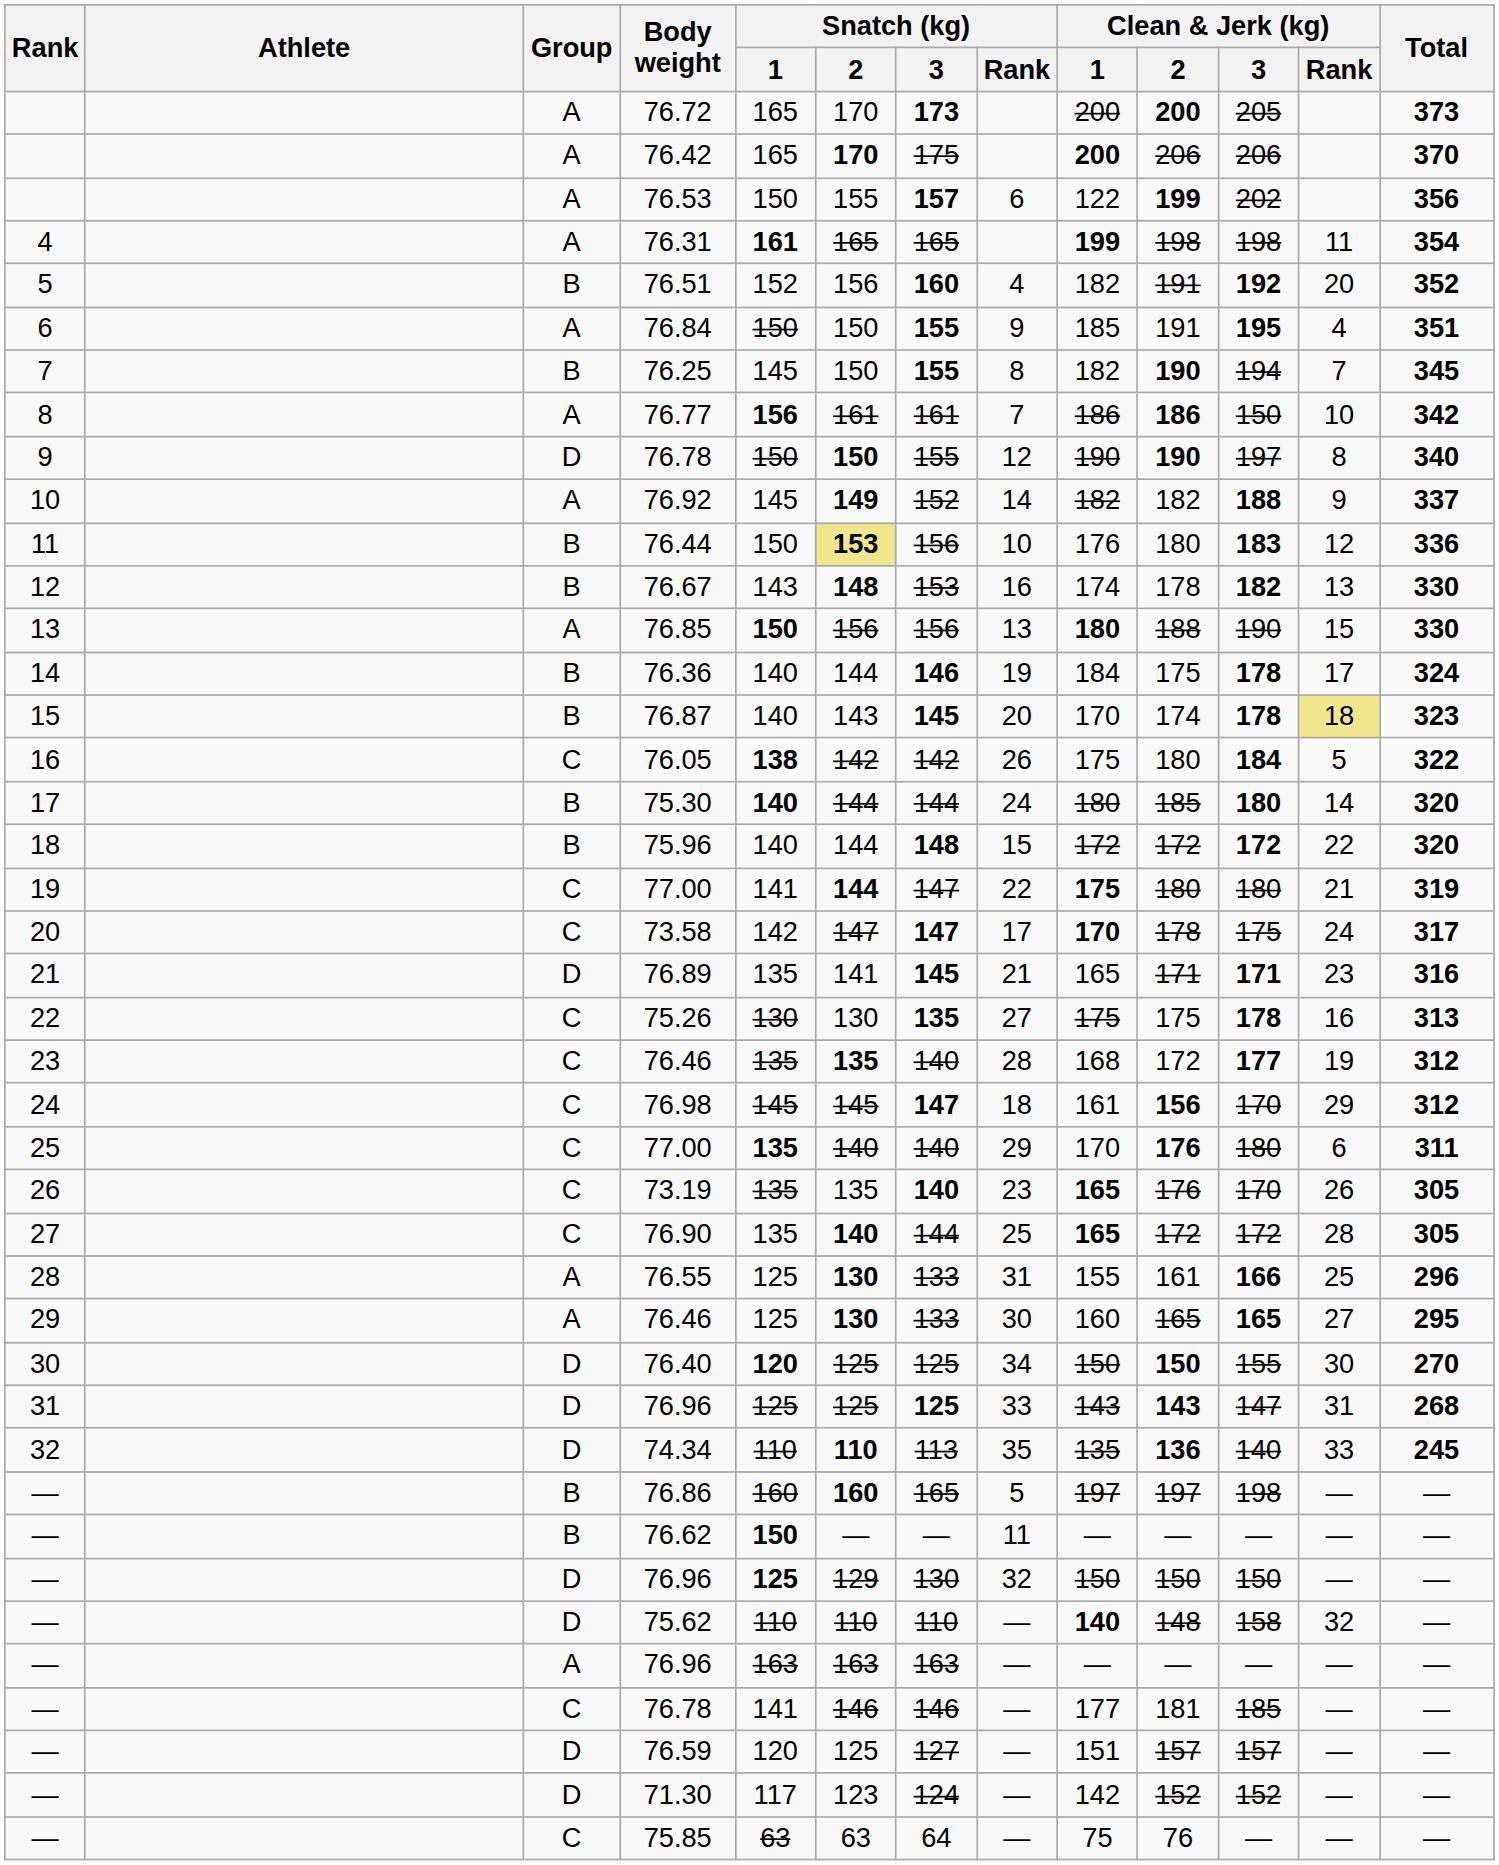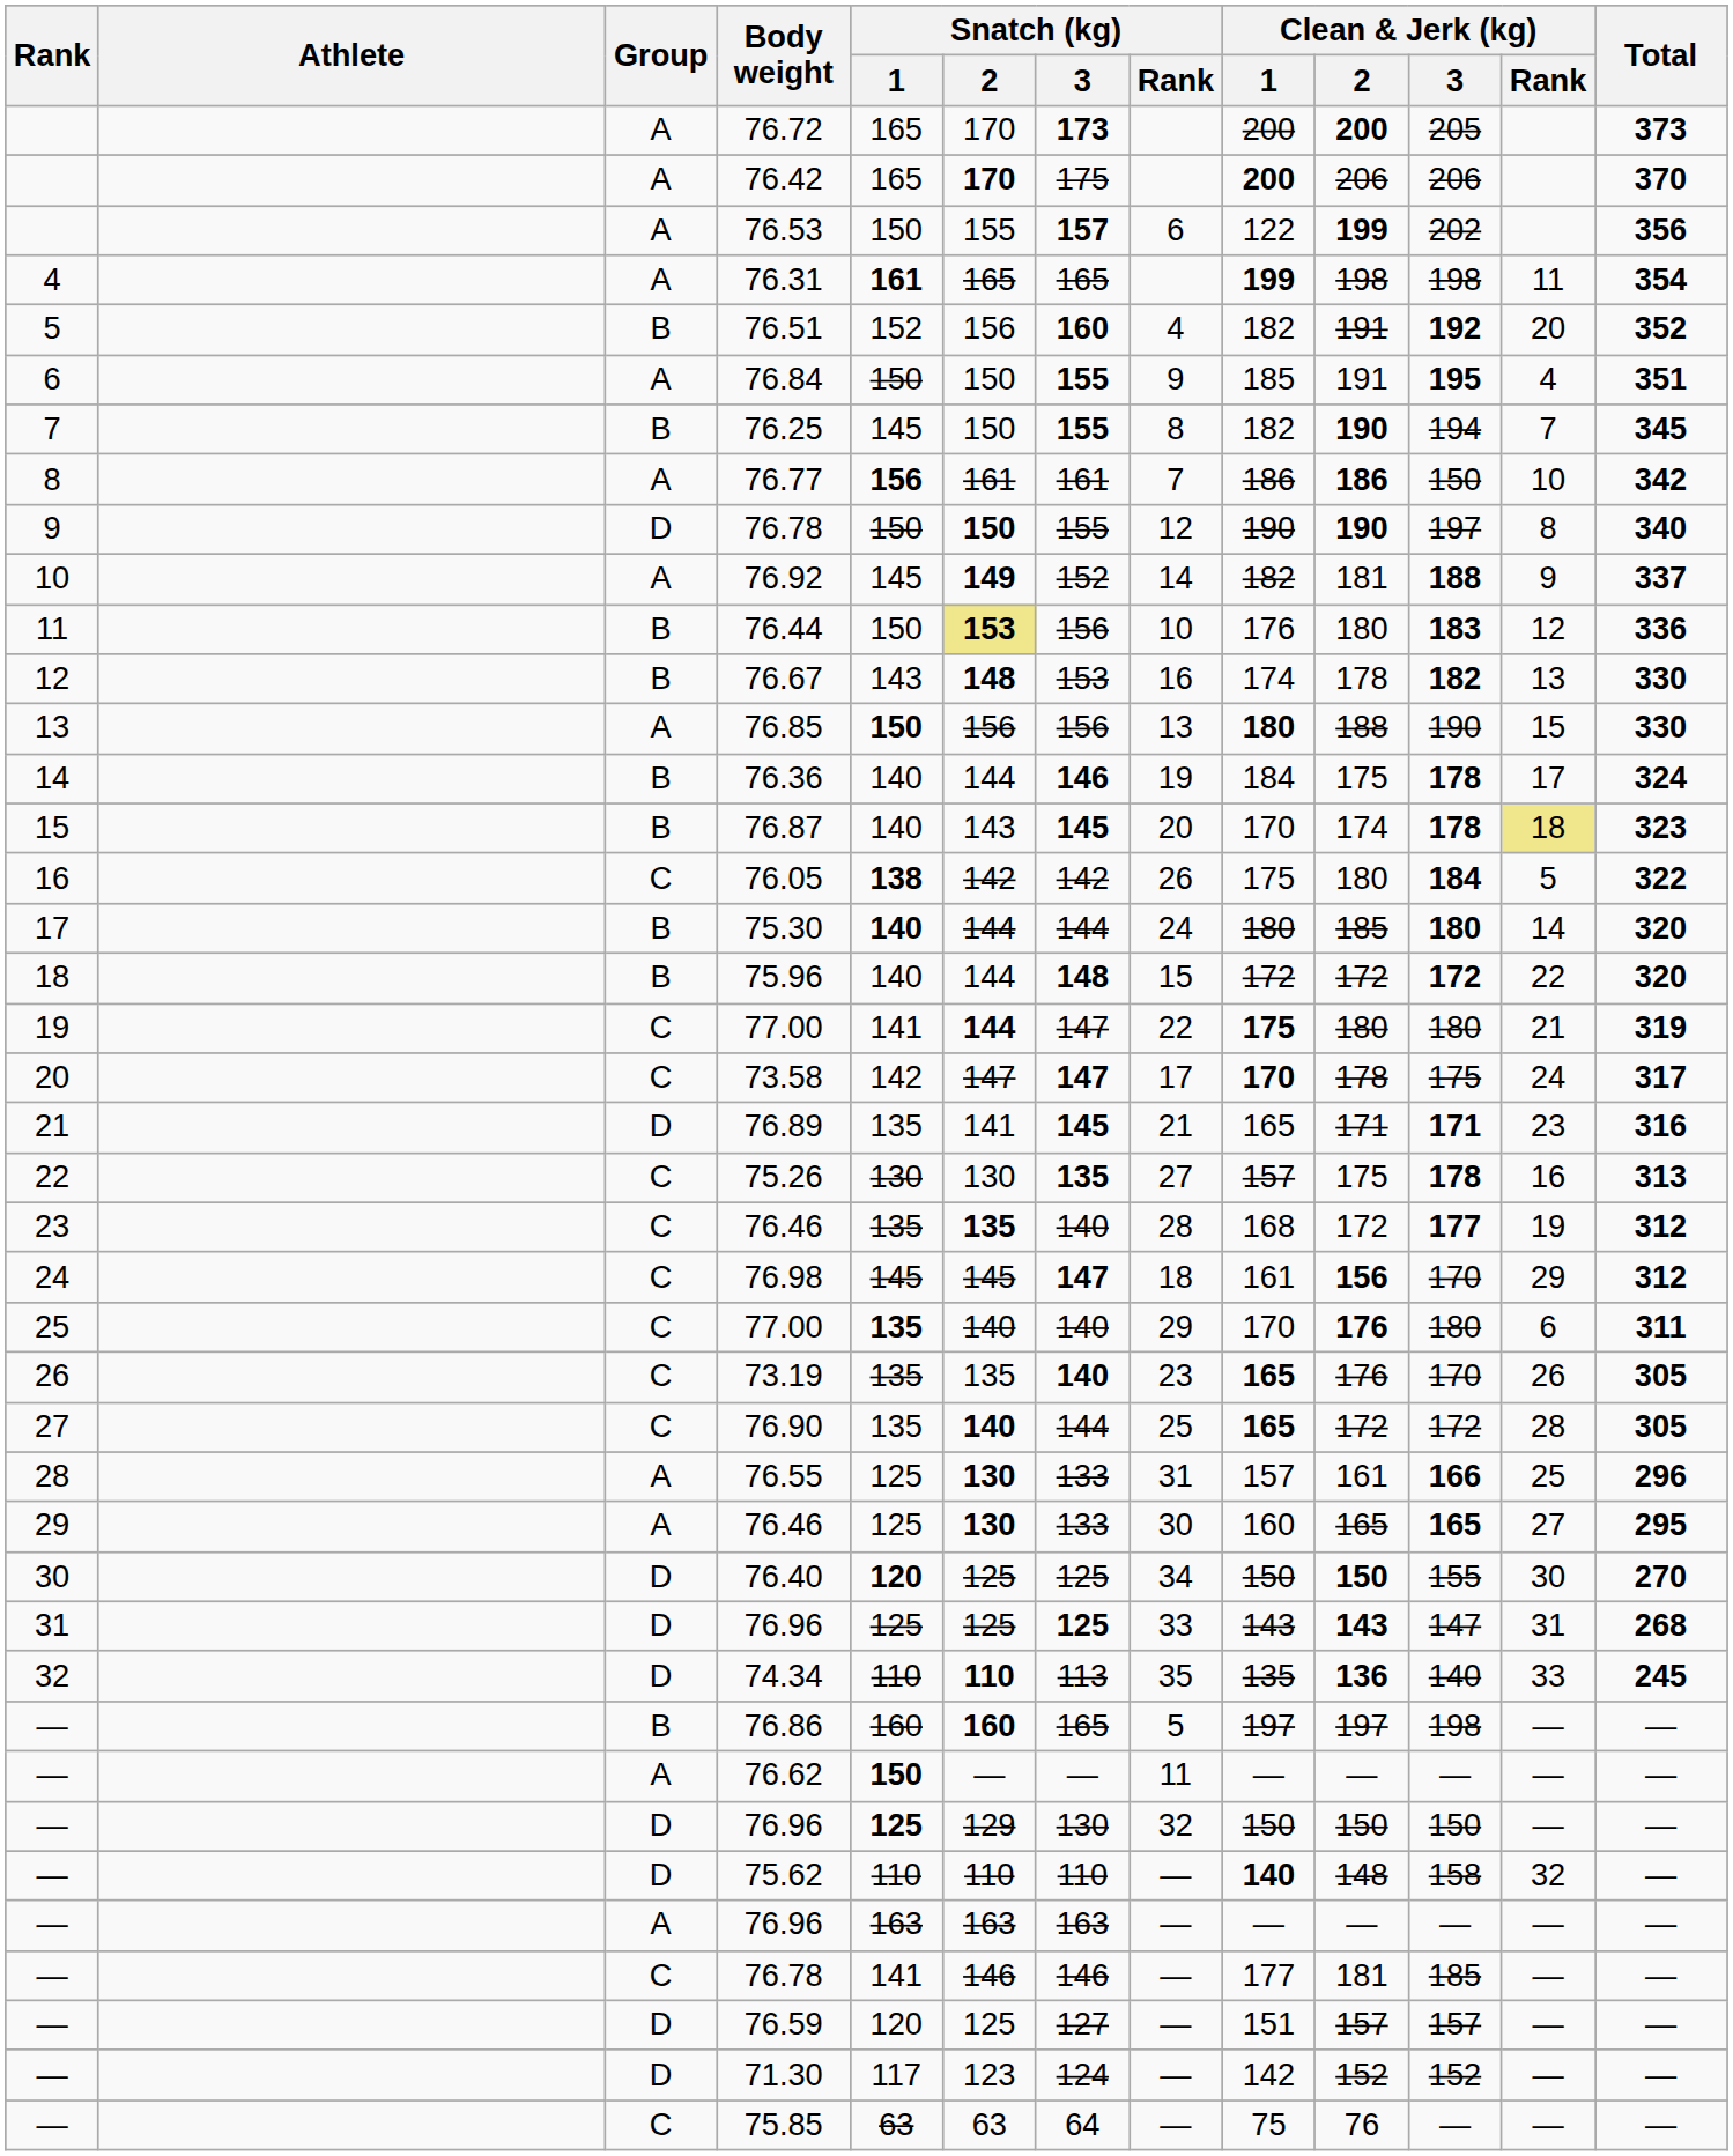 <table class = "wikitable" style="text-align:center;">
 <tr>
 <th rowspan=2 width=40>Rank</th>
 <th rowspan=2 width=250>Athlete</th>
 <th rowspan=2 width=50>Group</th>
 <th rowspan=2 width=60>Body weight</th>
 <th colspan=4>Snatch (kg)</th>
 <th colspan=4>Clean & Jerk (kg)</th>
 <th rowspan=2 width=60>Total</th>
 </tr>
 <tr>
 <th width=40>1</th>
 <th width=40>2</th>
 <th width=40>3</th>
 <th width=40>Rank</th>
 <th width=40>1</th>
 <th width=40>2</th>
 <th width=40>3</th>
 <th width=40>Rank</th>
 </tr>
 <tr>
 <td></td>
 <td align=left></td>
 <td>A</td>
 <td>76.72</td>
 <td>165</td>
 <td>170</td>
 <td><strong>173</strong></td>
 <td></td>
 <td><s>200 </s></td>
 <td><strong>200</strong></td>
 <td><s>205 </s></td>
 <td></td>
 <td><strong>373</strong></td>
 </tr>
 <tr>
 <td></td>
 <td align=left></td>
 <td>A</td>
 <td>76.42</td>
 <td>165</td>
 <td><strong>170</strong></td>
 <td><s>175 </s></td>
 <td></td>
 <td><strong>200</strong></td>
 <td><s>206 </s></td>
 <td><s>206 </s></td>
 <td></td>
 <td><strong>370</strong></td>
 </tr>
 <tr>
 <td></td>
 <td align=left></td>
 <td>A</td>
 <td>76.53</td>
 <td>150</td>
 <td>155</td>
 <td><strong>157</strong></td>
 <td>6</td>
 <td>122</td>
 <td><strong>199</strong></td>
 <td><s>202 </s></td>
 <td></td>
 <td><strong>356</strong></td>
 </tr>
 <tr>
 <td>4</td>
 <td align=left></td>
 <td>A</td>
 <td>76.31</td>
 <td><strong>161</strong></td>
 <td><s>165 </s></td>
 <td><s>165 </s></td>
 <td></td>
 <td><strong>199</strong></td>
 <td><s>198 </s></td>
 <td><s>198 </s></td>
 <td>11</td>
 <td><strong>354</strong></td>
 </tr>
 <tr>
 <td>5</td>
 <td align=left></td>
 <td>B</td>
 <td>76.51</td>
 <td>152</td>
 <td>156</td>
 <td><strong>160</strong></td>
 <td>4</td>
 <td>182</td>
 <td><s>191 </s></td>
 <td><strong>192</strong></td>
 <td>20</td>
 <td><strong>352</strong></td>
 </tr>
 <tr>
 <td>6</td>
 <td align=left></td>
 <td>A</td>
 <td>76.84</td>
 <td><s>150 </s></td>
 <td>150</td>
 <td><strong>155</strong></td>
 <td>9</td>
 <td>185</td>
 <td>191</td>
 <td><strong>195</strong></td>
 <td>4</td>
 <td><strong>351</strong></td>
 </tr>
 <tr>
 <td>7</td>
 <td align=left></td>
 <td>B</td>
 <td>76.25</td>
 <td>145</td>
 <td>150</td>
 <td><strong>155</strong></td>
 <td>8</td>
 <td>182</td>
 <td><strong>190</strong></td>
 <td><s>194 </s></td>
 <td>7</td>
 <td><strong>345</strong></td>
 </tr>
 <tr>
 <td>8</td>
 <td align=left></td>
 <td>A</td>
 <td>76.77</td>
 <td><strong>156</strong></td>
 <td><s>161 </s></td>
 <td><s>161 </s></td>
 <td>7</td>
 <td><s>186 </s></td>
 <td><strong>186</strong></td>
 <td><s>150 </s></td>
 <td>10</td>
 <td><strong>342</strong></td>
 </tr>
 <tr>
 <td>9</td>
 <td align=left></td>
 <td>D</td>
 <td>76.78</td>
 <td><s>150 </s></td>
 <td><strong>150</strong></td>
 <td><s>155 </s></td>
 <td>12</td>
 <td><s>190 </s></td>
 <td><strong>190</strong></td>
 <td><s>197 </s></td>
 <td>8</td>
 <td><strong>340</strong></td>
 </tr>
 <tr>
 <td>10</td>
 <td align=left></td>
 <td>A</td>
 <td>76.92</td>
 <td>145</td>
 <td><strong>149</strong></td>
 <td><s>152 </s></td>
 <td>14</td>
 <td><s>182 </s></td>
-<td>182</td>
+<td>181</td>
 <td><strong>188</strong></td>
 <td>9</td>
 <td><strong>337</strong></td>
 </tr>
 <tr>
 <td>11</td>
 <td align=left></td>
 <td>B</td>
 <td>76.44</td>
 <td>150</td>
 <td style="background: khaki;"><strong>153</strong></td>
 <td><s>156 </s></td>
 <td>10</td>
 <td>176</td>
 <td>180</td>
 <td><strong>183</strong></td>
 <td>12</td>
 <td><strong>336</strong></td>
 </tr>
 <tr>
 <td>12</td>
 <td align=left></td>
 <td>B</td>
 <td>76.67</td>
 <td>143</td>
 <td><strong>148</strong></td>
 <td><s>153 </s></td>
 <td>16</td>
 <td>174</td>
 <td>178</td>
 <td><strong>182</strong></td>
 <td>13</td>
 <td><strong>330</strong></td>
 </tr>
 <tr>
 <td>13</td>
 <td align=left></td>
 <td>A</td>
 <td>76.85</td>
 <td><strong>150</strong></td>
 <td><s>156 </s></td>
 <td><s>156 </s></td>
 <td>13</td>
 <td><strong>180</strong></td>
 <td><s>188 </s></td>
 <td><s>190 </s></td>
 <td>15</td>
 <td><strong>330</strong></td>
 </tr>
 <tr>
 <td>14</td>
 <td align=left></td>
 <td>B</td>
 <td>76.36</td>
 <td>140</td>
 <td>144</td>
 <td><strong>146</strong></td>
 <td>19</td>
 <td>184</td>
 <td>175</td>
 <td><strong>178</strong></td>
 <td>17</td>
 <td><strong>324</strong></td>
 </tr>
 <tr>
 <td>15</td>
 <td align=left></td>
 <td>B</td>
 <td>76.87</td>
 <td>140</td>
 <td>143</td>
 <td><strong>145</strong></td>
 <td>20</td>
 <td>170</td>
 <td>174</td>
 <td><strong>178</strong></td>
 <td style="background: khaki;">18</td>
 <td><strong>323</strong></td>
 </tr>
 <tr>
 <td>16</td>
 <td align=left></td>
 <td>C</td>
 <td>76.05</td>
 <td><strong>138</strong></td>
 <td><s>142 </s></td>
 <td><s>142 </s></td>
 <td>26</td>
 <td>175</td>
 <td>180</td>
 <td><strong>184</strong></td>
 <td>5</td>
 <td><strong>322</strong></td>
 </tr>
 <tr>
 <td>17</td>
 <td align=left></td>
 <td>B</td>
 <td>75.30</td>
 <td><strong>140</strong></td>
 <td><s>144 </s></td>
 <td><s>144 </s></td>
 <td>24</td>
 <td><s>180 </s></td>
 <td><s>185 </s></td>
 <td><strong>180</strong></td>
 <td>14</td>
 <td><strong>320</strong></td>
 </tr>
 <tr>
 <td>18</td>
 <td align=left></td>
 <td>B</td>
 <td>75.96</td>
 <td>140</td>
 <td>144</td>
 <td><strong>148</strong></td>
 <td>15</td>
 <td><s>172 </s></td>
 <td><s>172 </s></td>
 <td><strong>172</strong></td>
 <td>22</td>
 <td><strong>320</strong></td>
 </tr>
 <tr>
 <td>19</td>
 <td align=left></td>
 <td>C</td>
 <td>77.00</td>
 <td>141</td>
 <td><strong>144</strong></td>
 <td><s>147 </s></td>
 <td>22</td>
 <td><strong>175</strong></td>
 <td><s>180 </s></td>
 <td><s>180 </s></td>
 <td>21</td>
 <td><strong>319</strong></td>
 </tr>
 <tr>
 <td>20</td>
 <td align=left></td>
 <td>C</td>
 <td>73.58</td>
 <td>142</td>
 <td><s>147 </s></td>
 <td><strong>147</strong></td>
 <td>17</td>
 <td><strong>170</strong></td>
 <td><s>178 </s></td>
 <td><s>175 </s></td>
 <td>24</td>
 <td><strong>317</strong></td>
 </tr>
 <tr>
 <td>21</td>
 <td align=left></td>
 <td>D</td>
 <td>76.89</td>
 <td>135</td>
 <td>141</td>
 <td><strong>145</strong></td>
 <td>21</td>
 <td>165</td>
 <td><s>171 </s></td>
 <td><strong>171</strong></td>
 <td>23</td>
 <td><strong>316</strong></td>
 </tr>
 <tr>
 <td>22</td>
 <td align=left></td>
 <td>C</td>
 <td>75.26</td>
 <td><s>130 </s></td>
 <td>130</td>
 <td><strong>135</strong></td>
 <td>27</td>
-<td><s>175 </s></td>
+<td><s>157 </s></td>
 <td>175</td>
 <td><strong>178</strong></td>
 <td>16</td>
 <td><strong>313</strong></td>
 </tr>
 <tr>
 <td>23</td>
 <td align=left></td>
 <td>C</td>
 <td>76.46</td>
 <td><s>135 </s></td>
 <td><strong>135</strong></td>
 <td><s>140 </s></td>
 <td>28</td>
 <td>168</td>
 <td>172</td>
 <td><strong>177</strong></td>
 <td>19</td>
 <td><strong>312 </strong></td>
 </tr>
 <tr>
 <td>24</td>
 <td align=left></td>
 <td>C</td>
 <td>76.98</td>
 <td><s>145 </s></td>
 <td><s>145 </s></td>
 <td><strong>147</strong></td>
 <td>18</td>
 <td>161</td>
 <td><strong>156</strong></td>
 <td><s>170 </s></td>
 <td>29</td>
 <td><strong>312</strong></td>
 </tr>
 <tr>
 <td>25</td>
 <td align=left></td>
 <td>C</td>
 <td>77.00</td>
 <td><strong>135</strong></td>
 <td><s>140 </s></td>
 <td><s>140 </s></td>
 <td>29</td>
 <td>170</td>
 <td><strong>176</strong></td>
 <td><s>180 </s></td>
 <td>6</td>
 <td><strong>311</strong></td>
 </tr>
 <tr>
 <td>26</td>
 <td align=left></td>
 <td>C</td>
 <td>73.19</td>
 <td><s>135 </s></td>
 <td>135</td>
 <td><strong>140</strong></td>
 <td>23</td>
 <td><strong>165</strong></td>
 <td><s>176 </s></td>
 <td><s>170 </s></td>
 <td>26</td>
 <td><strong>305</strong></td>
 </tr>
 <tr>
 <td>27</td>
 <td align=left></td>
 <td>C</td>
 <td>76.90</td>
 <td>135</td>
 <td><strong>140</strong></td>
 <td><s>144 </s></td>
 <td>25</td>
 <td><strong>165</strong></td>
 <td><s>172 </s></td>
 <td><s>172 </s></td>
 <td>28</td>
 <td><strong>305</strong></td>
 </tr>
 <tr>
 <td>28</td>
 <td align=left></td>
 <td>A</td>
 <td>76.55</td>
 <td>125</td>
 <td><strong>130</strong></td>
 <td><s>133 </s></td>
 <td>31</td>
-<td>155</td>
+<td>157</td>
 <td>161</td>
 <td><strong>166</strong></td>
 <td>25</td>
 <td><strong>296</strong></td>
 </tr>
 <tr>
 <td>29</td>
 <td align=left></td>
 <td>A</td>
 <td>76.46</td>
 <td>125</td>
 <td><strong>130</strong></td>
 <td><s>133 </s></td>
 <td>30</td>
 <td>160</td>
 <td><s>165 </s></td>
 <td><strong>165</strong></td>
 <td>27</td>
 <td><strong>295</strong></td>
 </tr>
 <tr>
 <td>30</td>
 <td align=left></td>
 <td>D</td>
 <td>76.40</td>
 <td><strong>120</strong></td>
 <td><s>125 </s></td>
 <td><s>125 </s></td>
 <td>34</td>
 <td><s>150 </s></td>
 <td><strong>150</strong></td>
 <td><s>155 </s></td>
 <td>30</td>
 <td><strong>270</strong></td>
 </tr>
 <tr>
 <td>31</td>
 <td align=left></td>
 <td>D</td>
 <td>76.96</td>
 <td><s>125 </s></td>
 <td><s>125 </s></td>
 <td><strong>125</strong></td>
 <td>33</td>
 <td><s>143 </s></td>
 <td><strong>143</strong></td>
 <td><s>147 </s></td>
 <td>31</td>
 <td><strong>268</strong></td>
 </tr>
 <tr>
 <td>32</td>
 <td align=left></td>
 <td>D</td>
 <td>74.34</td>
 <td><s>110 </s></td>
 <td><strong>110</strong></td>
 <td><s>113 </s></td>
 <td>35</td>
 <td><s>135 </s></td>
 <td><strong>136</strong></td>
 <td><s>140 </s></td>
 <td>33</td>
 <td><strong>245</strong></td>
 </tr>
 <tr>
 <td>—</td>
 <td align=left></td>
 <td>B</td>
 <td>76.86</td>
 <td><s>160 </s></td>
 <td><strong>160</strong></td>
 <td><s>165 </s></td>
 <td>5</td>
 <td><s>197 </s></td>
 <td><s>197 </s></td>
 <td><s>198 </s></td>
 <td>—</td>
 <td>—</td>
 </tr>
 <tr>
 <td>—</td>
 <td align=left></td>
-<td>B</td>
+<td>A</td>
 <td>76.62</td>
 <td><strong>150</strong></td>
 <td>—</td>
 <td>—</td>
 <td>11</td>
 <td>—</td>
 <td>—</td>
 <td>—</td>
 <td>—</td>
 <td>—</td>
 </tr>
 <tr>
 <td>—</td>
 <td align=left></td>
 <td>D</td>
 <td>76.96</td>
 <td><strong>125</strong></td>
 <td><s>129 </s></td>
 <td><s>130 </s></td>
 <td>32</td>
 <td><s>150 </s></td>
 <td><s>150 </s></td>
 <td><s>150 </s></td>
 <td>—</td>
 <td>—</td>
 </tr>
 <tr>
 <td>—</td>
 <td align=left></td>
 <td>D</td>
 <td>75.62</td>
 <td><s>110 </s></td>
 <td><s>110 </s></td>
 <td><s>110 </s></td>
 <td>—</td>
 <td><strong>140</strong></td>
 <td><s>148 </s></td>
 <td><s>158 </s></td>
 <td>32</td>
 <td>—</td>
 </tr>
 <tr>
 <td>—</td>
 <td align=left></td>
 <td>A</td>
 <td>76.96</td>
 <td><s>163 </s></td>
 <td><s>163 </s></td>
 <td><s>163 </s></td>
 <td>—</td>
 <td>—</td>
 <td>—</td>
 <td>—</td>
 <td>—</td>
 <td>—</td>
 </tr>
 <tr>
 <td>—</td>
 <td align=left></td>
 <td>C</td>
 <td>76.78</td>
 <td>141</td>
 <td><s>146 </s></td>
 <td><s>146 </s></td>
 <td>—</td>
 <td>177</td>
 <td>181</td>
 <td><s>185 </s></td>
 <td>—</td>
 <td>—</td>
 </tr>
 <tr>
 <td>—</td>
 <td align=left></td>
 <td>D</td>
 <td>76.59</td>
 <td>120</td>
 <td>125</td>
 <td><s>127 </s></td>
 <td>—</td>
 <td>151</td>
 <td><s>157 </s></td>
 <td><s>157 </s></td>
 <td>—</td>
 <td>—</td>
 </tr>
 <tr>
 <td>—</td>
 <td align=left></td>
 <td>D</td>
 <td>71.30</td>
 <td>117</td>
 <td>123</td>
 <td><s>124 </s></td>
 <td>—</td>
 <td>142</td>
 <td><s>152 </s></td>
 <td><s>152 </s></td>
 <td>—</td>
 <td>—</td>
 </tr>
 <tr>
 <td>—</td>
 <td align=left></td>
 <td>C</td>
 <td>75.85</td>
 <td><s>63 </s></td>
 <td>63</td>
 <td>64</td>
 <td>—</td>
 <td>75</td>
 <td>76</td>
 <td>—</td>
 <td>—</td>
 <td>—</td>
 </tr>
 </table>
